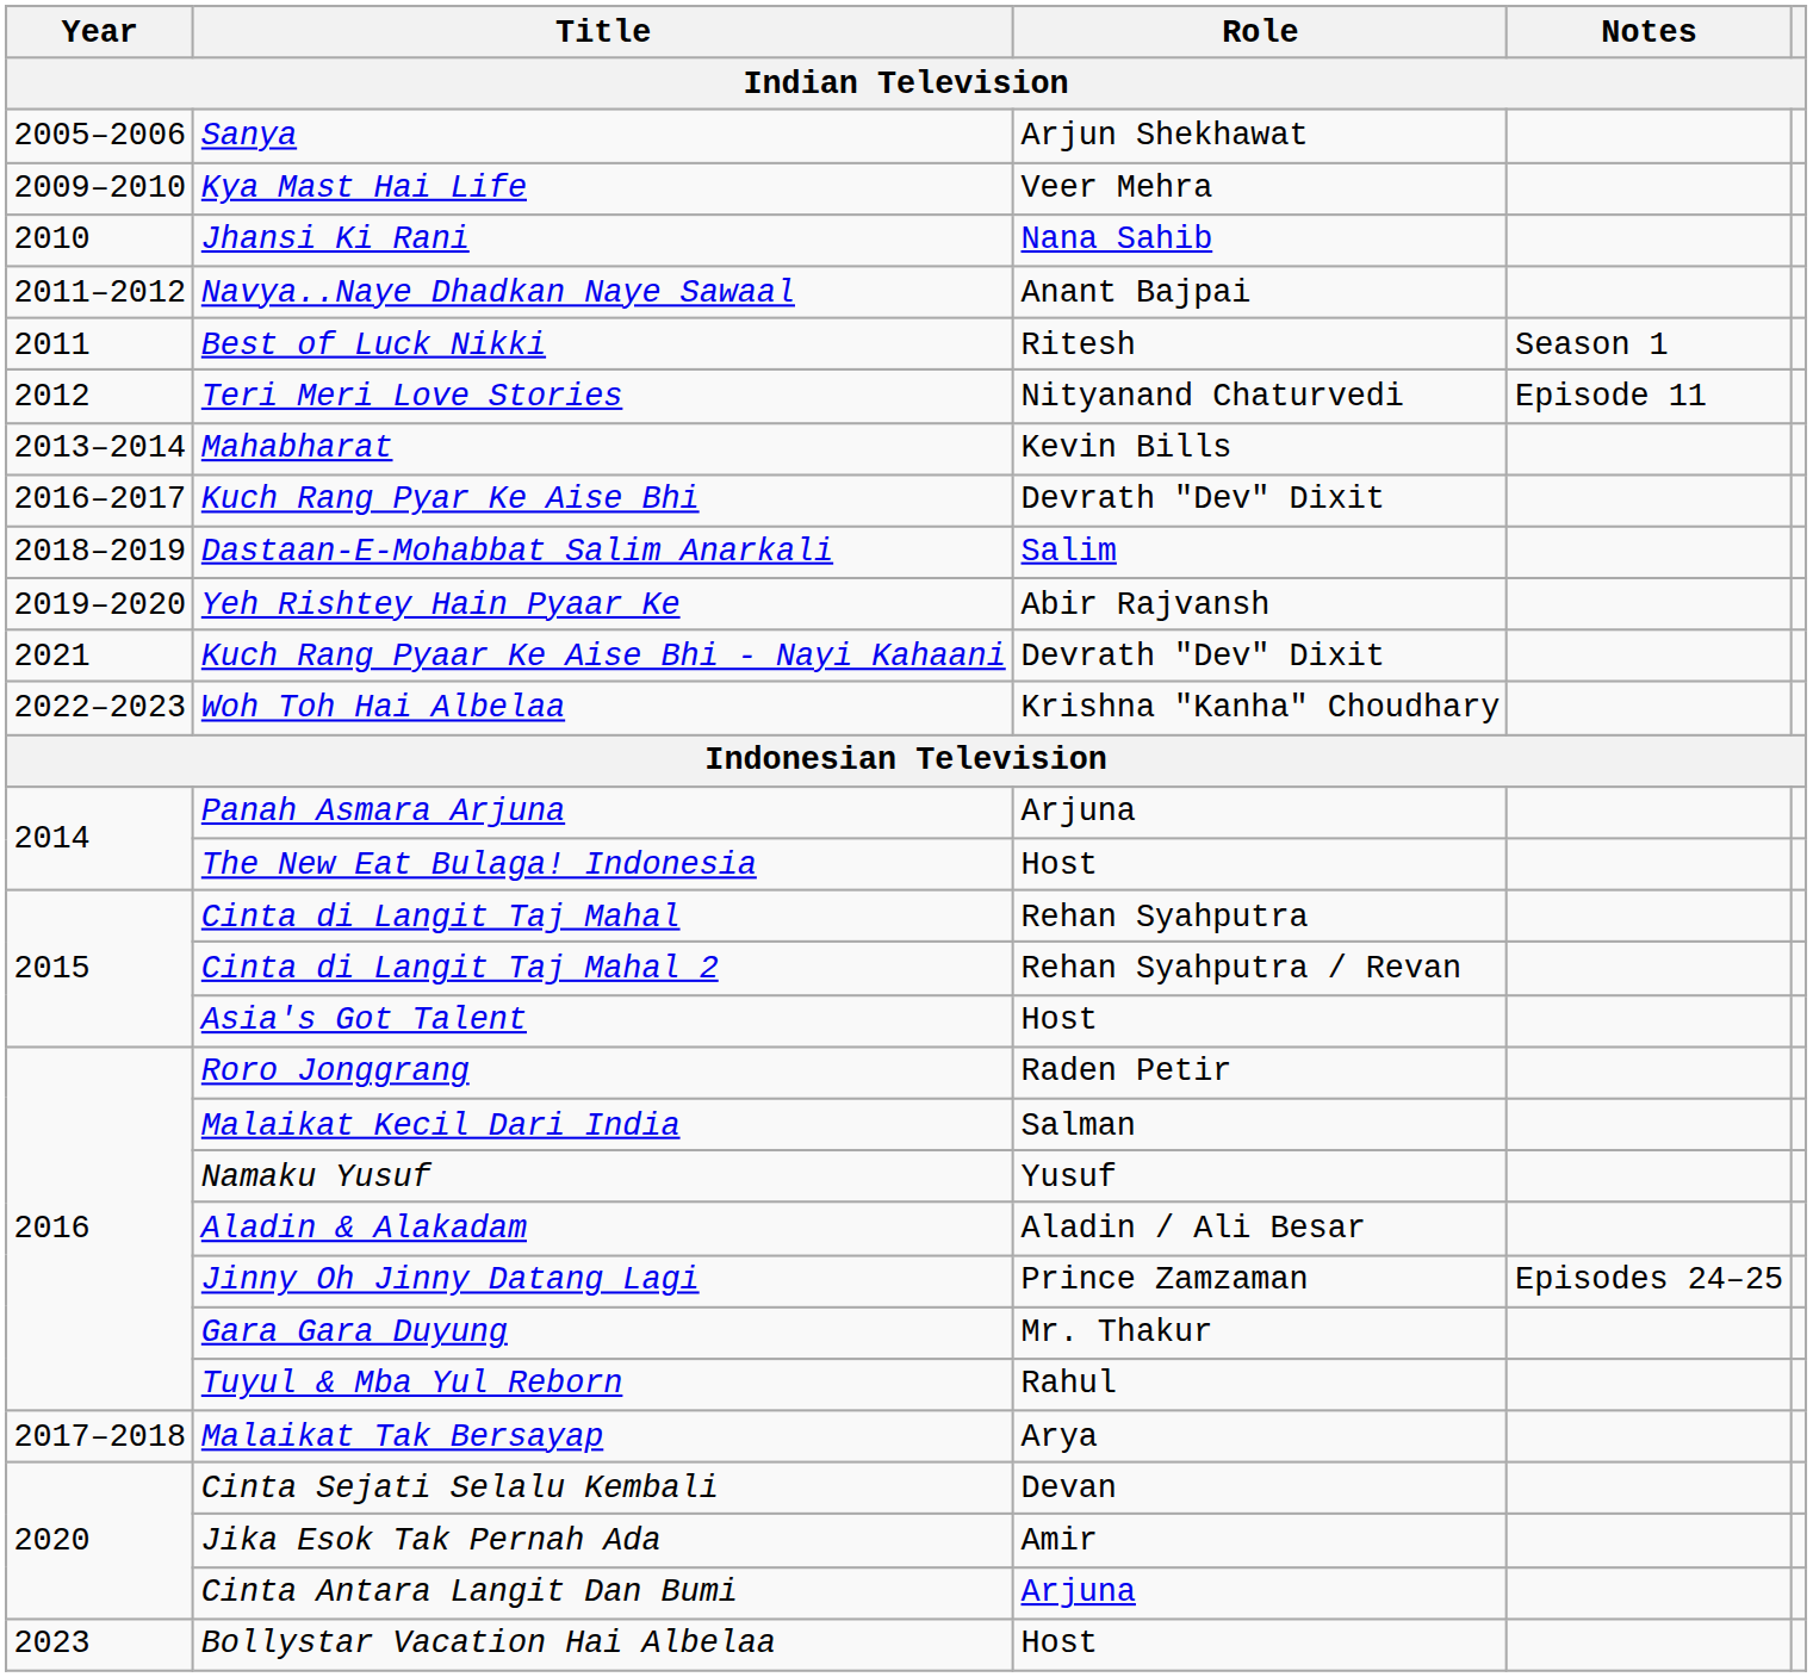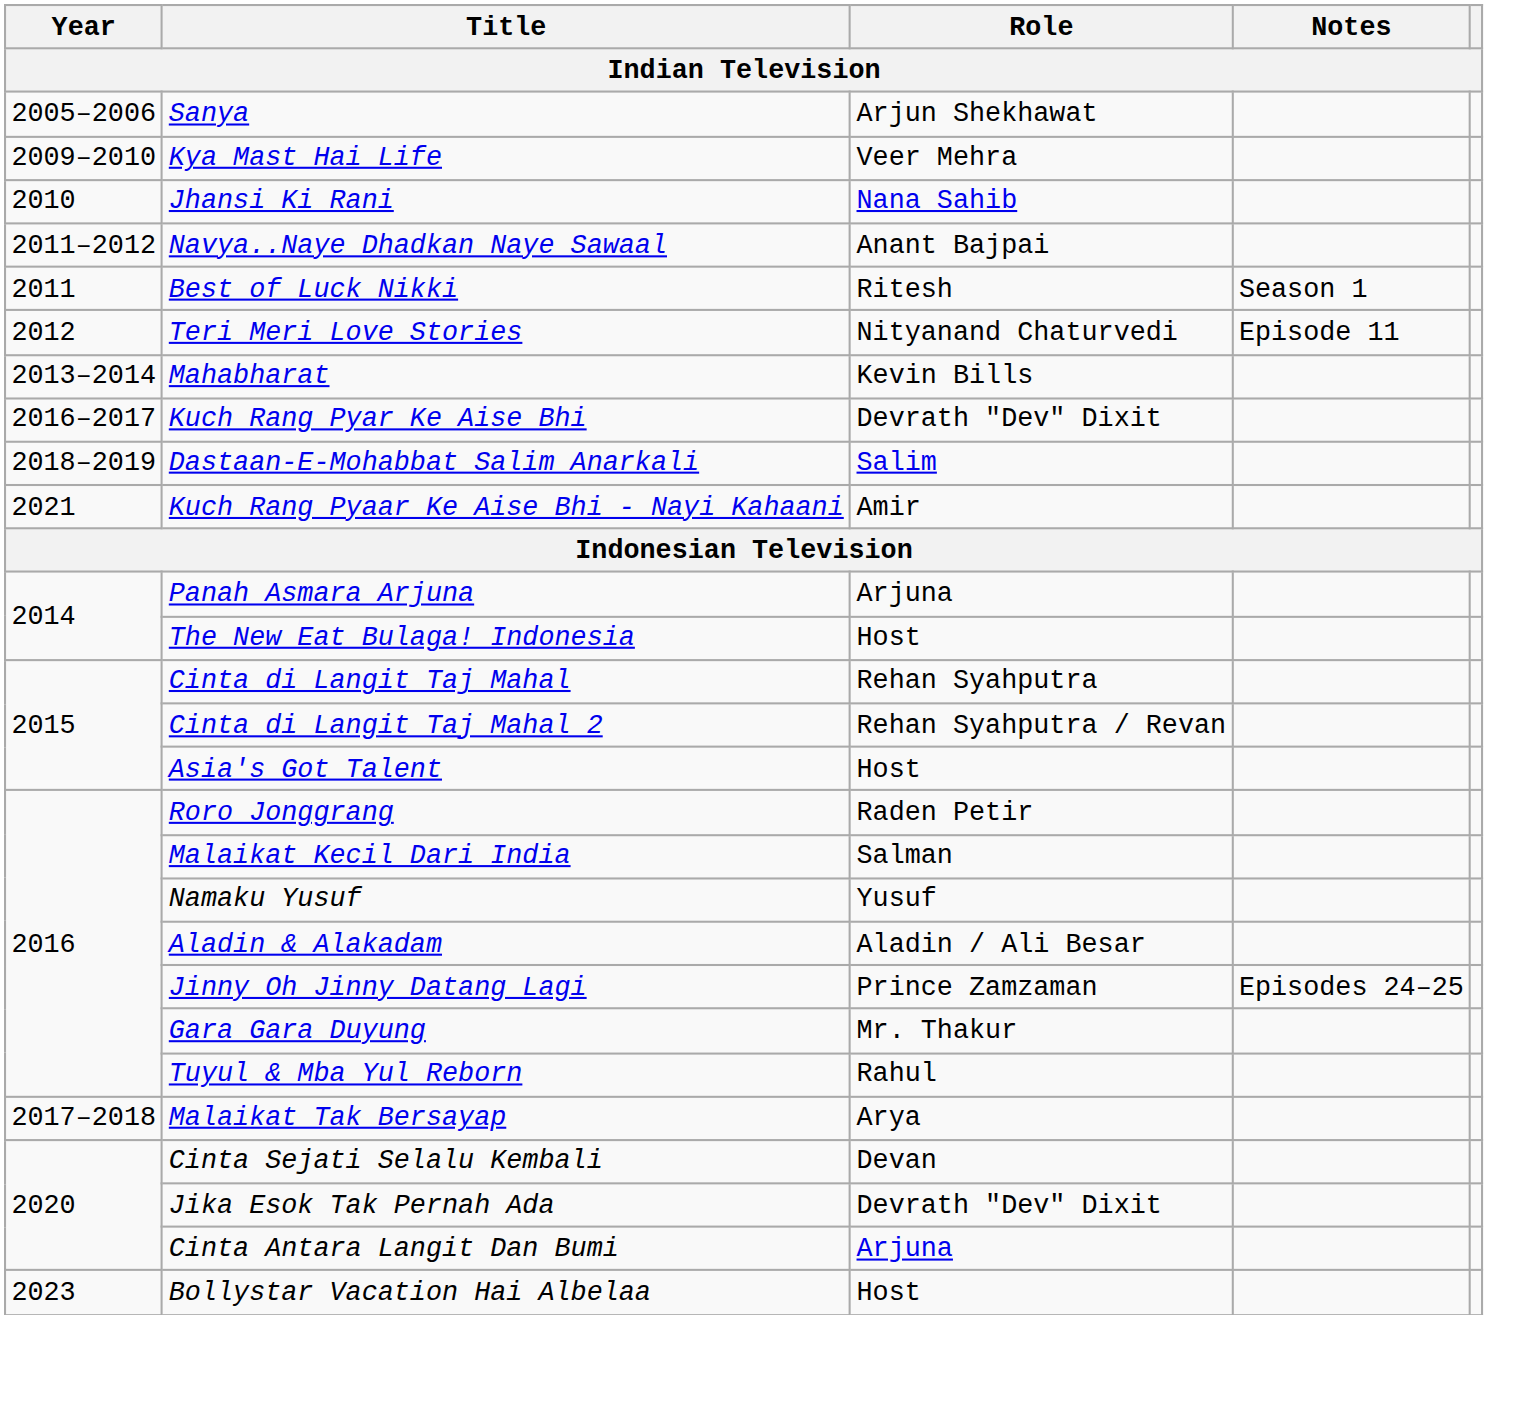 <table class="wikitable sortable plainrowheaders">
 <tr>
 <th scope="col">Year</th>
 <th scope="col">Title</th>
 <th scope="col">Role</th>
 <th scope="col" class="unsortable">Notes</th>
 <th scope="col" class="unsortable"></th>
 </tr>
 <tr>
 <th colspan="5">Indian Television</th>
 </tr>
 <tr>
 <td>2005–2006</td>
 <td><em><a href='#'>Sanya</a></em></td>
 <td>Arjun Shekhawat</td>
 <td></td>
 <td style="text-align:center;"></td>
 </tr>
 <tr>
 <td>2009–2010</td>
 <td><em><a href='#'>Kya Mast Hai Life</a></em></td>
 <td>Veer Mehra</td>
 <td></td>
 <td style="text-align:center;"></td>
 </tr>
 <tr>
 <td>2010</td>
 <td><em><a href='#'>Jhansi Ki Rani</a></em></td>
 <td><a href='#'>Nana Sahib</a></td>
 <td></td>
 <td style="text-align:center;"></td>
 </tr>
 <tr>
 <td>2011–2012</td>
 <td><em><a href='#'>Navya..Naye Dhadkan Naye Sawaal</a></em></td>
 <td>Anant Bajpai</td>
 <td></td>
 <td style="text-align:center;"></td>
 </tr>
 <tr>
 <td>2011</td>
 <td><em><a href='#'>Best of Luck Nikki</a></em></td>
 <td>Ritesh</td>
 <td>Season 1</td>
 <td style="text-align:center;"></td>
 </tr>
 <tr>
 <td>2012</td>
 <td><em><a href='#'>Teri Meri Love Stories</a></em></td>
 <td>Nityanand Chaturvedi</td>
 <td>Episode 11</td>
 <td style="text-align:center;"></td>
 </tr>
 <tr>
 <td>2013–2014</td>
 <td><em><a href='#'>Mahabharat</a></em></td>
 <td>Kevin Bills</td>
 <td></td>
 <td style="text-align:center;"></td>
 </tr>
 <tr>
 <td>2016–2017</td>
 <td><em><a href='#'>Kuch Rang Pyar Ke Aise Bhi</a></em></td>
 <td>Devrath "Dev" Dixit</td>
 <td></td>
 <td style="text-align:center;"></td>
 </tr>
 <tr>
 <td>2018–2019</td>
 <td><em><a href='#'>Dastaan-E-Mohabbat Salim Anarkali</a></em></td>
 <td><a href='#'>Salim</a></td>
 <td></td>
 <td style="text-align:center;"></td>
 </tr>
 <tr>
-<td>2019–2020</td>
-<td><em><a href='#'>Yeh Rishtey Hain Pyaar Ke</a></em></td>
-<td>Abir Rajvansh</td>
-<td></td>
-<td style="text-align:center;"></td>
-</tr>
-<tr>
 <td>2021</td>
 <td><em><a href='#'>Kuch Rang Pyaar Ke Aise Bhi - Nayi Kahaani</a></em></td>
-<td>Devrath "Dev" Dixit</td>
-<td></td>
-<td style="text-align:center;"></td>
-</tr>
-<tr>
-<td>2022–2023</td>
-<td><em><a href='#'>Woh Toh Hai Albelaa</a></em></td>
-<td>Krishna "Kanha" Choudhary</td>
+<td>Amir</td>
 <td></td>
 <td style="text-align:center;"></td>
 </tr>
 <tr>
 <th colspan="5" scope="col">Indonesian Television</th>
 </tr>
 <tr>
 <td rowspan="2">2014</td>
 <td scope="row"><em><a href='#'>Panah Asmara Arjuna</a></em></td>
 <td>Arjuna</td>
 <td></td>
 <td style="text-align:center;"></td>
 </tr>
 <tr>
 <td scope="row"><em><a href='#'>The New Eat Bulaga! Indonesia</a></em></td>
 <td>Host</td>
 <td></td>
 <td style="text-align:center;"></td>
 </tr>
 <tr>
 <td rowspan="3">2015</td>
 <td scope="row"><em><a href='#'>Cinta di Langit Taj Mahal</a></em></td>
 <td>Rehan Syahputra</td>
 <td></td>
 <td style="text-align:center;"></td>
 </tr>
 <tr>
 <td scope="row"><em><a href='#'>Cinta di Langit Taj Mahal 2</a></em></td>
 <td>Rehan Syahputra / Revan</td>
 <td></td>
 <td style="text-align:center;"></td>
 </tr>
 <tr>
 <td scope="row"><em><a href='#'>Asia's Got Talent</a></em></td>
 <td>Host</td>
 <td></td>
 <td style="text-align:center;"></td>
 </tr>
 <tr>
 <td rowspan="7">2016</td>
 <td scope="row"><em><a href='#'>Roro Jonggrang</a></em></td>
 <td>Raden Petir</td>
 <td></td>
 <td style="text-align:center;"></td>
 </tr>
 <tr>
 <td scope="row"><em><a href='#'>Malaikat Kecil Dari India</a></em></td>
 <td>Salman</td>
 <td></td>
 <td style="text-align:center;"></td>
 </tr>
 <tr>
 <td scope="row"><em>Namaku Yusuf</em></td>
 <td>Yusuf</td>
 <td></td>
 <td style="text-align:center;"></td>
 </tr>
 <tr>
 <td scope="row"><em><a href='#'>Aladin & Alakadam</a></em></td>
 <td>Aladin / Ali Besar</td>
 <td></td>
 <td style="text-align:center;"></td>
 </tr>
 <tr>
 <td scope="row"><em><a href='#'>Jinny Oh Jinny Datang Lagi</a></em></td>
 <td>Prince Zamzaman</td>
 <td>Episodes 24–25</td>
 <td style="text-align:center;"></td>
 </tr>
 <tr>
 <td scope="row"><em><a href='#'>Gara Gara Duyung</a></em></td>
 <td>Mr. Thakur</td>
 <td></td>
 <td style="text-align:center;"></td>
 </tr>
 <tr>
 <td scope="row"><em><a href='#'>Tuyul & Mba Yul Reborn</a></em></td>
 <td>Rahul</td>
 <td></td>
 <td style="text-align:center;"></td>
 </tr>
 <tr>
 <td>2017–2018</td>
 <td scope="row"><em><a href='#'>Malaikat Tak Bersayap</a></em></td>
 <td>Arya</td>
 <td></td>
 <td style="text-align:center;"></td>
 </tr>
 <tr>
 <td rowspan="3">2020</td>
 <td scope="row"><em>Cinta Sejati Selalu Kembali</em></td>
 <td>Devan</td>
 <td></td>
 <td style="text-align:center;"></td>
 </tr>
 <tr>
 <td scope="row"><em>Jika Esok Tak Pernah Ada</em></td>
-<td>Amir</td>
+<td>Devrath "Dev" Dixit</td>
 <td></td>
 <td style="text-align:center;"></td>
 </tr>
 <tr>
 <td scope="row"><em>Cinta Antara Langit Dan Bumi</em></td>
 <td><a href='#'>Arjuna</a></td>
 <td></td>
 <td style="text-align:center;"></td>
 </tr>
 <tr>
 <td rowspan="1">2023</td>
 <td scope="row"><em>Bollystar Vacation Hai Albelaa</em></td>
 <td>Host</td>
 <td></td>
 <td style="text-align:center;"></td>
 </tr>
 </table>
